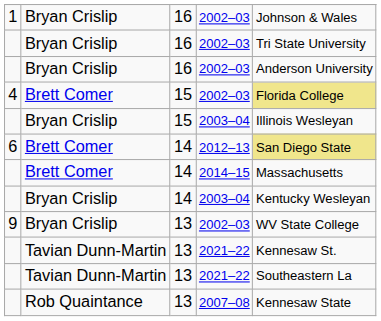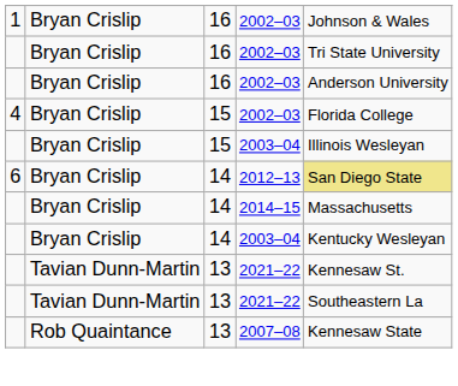 <table class="wikitable">
 <tr>
 </tr>
 <tr>
 <td>1</td>
 <td>Bryan Crislip</td>
 <td>16</td>
 <td style="font-size:80%;"><a href='#'>2002–03</a></td>
 <td style="font-size:80%;">Johnson & Wales</td>
 </tr>
 <tr>
 <td></td>
 <td>Bryan Crislip</td>
 <td>16</td>
 <td style="font-size:80%;"><a href='#'>2002–03</a></td>
 <td style="font-size:80%;">Tri State University</td>
 </tr>
 <tr>
 <td></td>
 <td>Bryan Crislip</td>
 <td>16</td>
 <td style="font-size:80%;"><a href='#'>2002–03</a></td>
 <td style="font-size:80%;">Anderson University</td>
 </tr>
 <tr>
 <td>4</td>
-<td><a href='#'>Brett Comer</a></td>
+<td>Bryan Crislip</td>
 <td>15</td>
 <td style="font-size:80%;"><a href='#'>2002–03</a></td>
-<td style="background: khaki; font-size:80%;">Florida College</td>
+<td style="font-size:80%;">Florida College</td>
 </tr>
 <tr>
 <td></td>
 <td>Bryan Crislip</td>
 <td>15</td>
 <td style="font-size:80%;"><a href='#'>2003–04</a></td>
 <td style="font-size:80%;">Illinois Wesleyan</td>
 </tr>
 <tr>
 <td>6</td>
-<td><a href='#'>Brett Comer</a></td>
+<td>Bryan Crislip</td>
 <td>14</td>
 <td style="font-size:80%;"><a href='#'>2012–13</a></td>
 <td style="background: khaki; font-size:80%;">San Diego State</td>
 </tr>
 <tr>
 <td></td>
-<td><a href='#'>Brett Comer</a></td>
+<td>Bryan Crislip</td>
 <td>14</td>
 <td style="font-size:80%;"><a href='#'>2014–15</a></td>
 <td style="font-size:80%;">Massachusetts</td>
 </tr>
 <tr>
 <td></td>
 <td>Bryan Crislip</td>
 <td>14</td>
 <td style="font-size:80%;"><a href='#'>2003–04</a></td>
 <td style="font-size:80%;">Kentucky Wesleyan</td>
-</tr>
-<tr>
-<td>9</td>
-<td>Bryan Crislip</td>
-<td>13</td>
-<td style="font-size:80%;"><a href='#'>2002–03</a></td>
-<td style="font-size:80%;">WV State College</td>
 </tr>
 <tr>
 <td></td>
 <td>Tavian Dunn-Martin</td>
 <td>13</td>
 <td style="font-size:80%;"><a href='#'>2021–22</a></td>
 <td style="font-size:80%;">Kennesaw St.</td>
 </tr>
 <tr>
 <td></td>
 <td>Tavian Dunn-Martin</td>
 <td>13</td>
 <td style="font-size:80%;"><a href='#'>2021–22</a></td>
 <td style="font-size:80%;">Southeastern La</td>
 </tr>
 <tr>
 <td></td>
 <td>Rob Quaintance</td>
 <td>13</td>
 <td style="font-size:80%;"><a href='#'>2007–08</a></td>
 <td style="font-size:80%;">Kennesaw State</td>
 </tr>
 </table>
